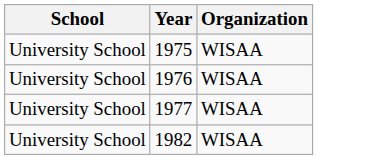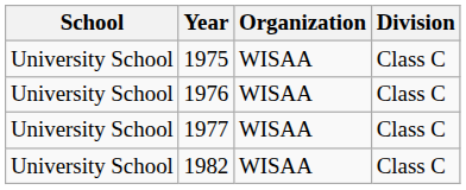 <table class="wikitable">
 <tr>
 <th>School</th>
 <th>Year</th>
 <th>Organization</th>
+<th>Division</th>
 </tr>
 <tr>
 <td>University School</td>
 <td>1975</td>
 <td>WISAA</td>
+<td>Class C</td>
 </tr>
 <tr>
 <td>University School</td>
 <td>1976</td>
 <td>WISAA</td>
+<td>Class C</td>
 </tr>
 <tr>
 <td>University School</td>
 <td>1977</td>
 <td>WISAA</td>
+<td>Class C</td>
 </tr>
 <tr>
 <td>University School</td>
 <td>1982</td>
 <td>WISAA</td>
+<td>Class C</td>
 </tr>
 </table>
